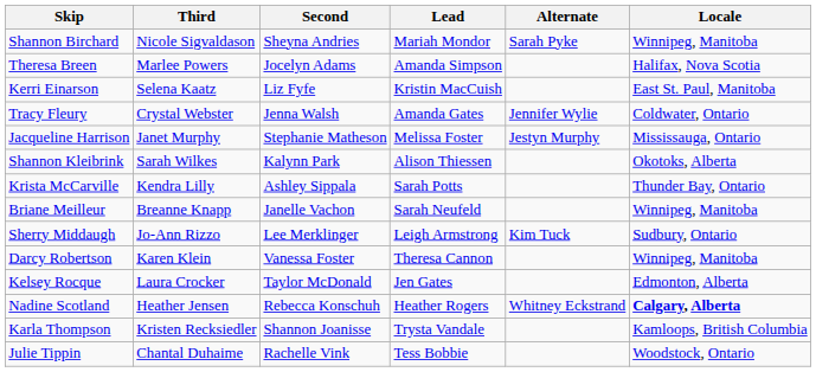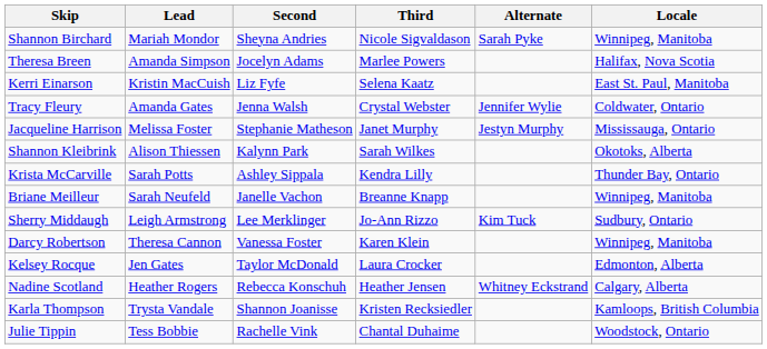 <table class=wikitable>
 <tr>
 <th scope="col">Skip</th>
+<th scope="col">Lead</th>
+<th scope="col">Second</th>
 <th scope="col">Third</th>
-<th scope="col">Second</th>
-<th scope="col">Lead</th>
 <th scope="col">Alternate</th>
 <th scope="col">Locale</th>
 </tr>
 <tr>
 <td><a href='#'>Shannon Birchard</a></td>
+<td><a href='#'>Mariah Mondor</a></td>
+<td><a href='#'>Sheyna Andries</a></td>
 <td><a href='#'>Nicole Sigvaldason</a></td>
-<td><a href='#'>Sheyna Andries</a></td>
-<td><a href='#'>Mariah Mondor</a></td>
 <td><a href='#'>Sarah Pyke</a></td>
 <td> <a href='#'>Winnipeg</a>, <a href='#'>Manitoba</a></td>
 </tr>
 <tr>
 <td><a href='#'>Theresa Breen</a></td>
+<td><a href='#'>Amanda Simpson</a></td>
+<td><a href='#'>Jocelyn Adams</a></td>
 <td><a href='#'>Marlee Powers</a></td>
-<td><a href='#'>Jocelyn Adams</a></td>
-<td><a href='#'>Amanda Simpson</a></td>
 <td></td>
 <td> <a href='#'>Halifax</a>, <a href='#'>Nova Scotia</a></td>
 </tr>
 <tr>
 <td><a href='#'>Kerri Einarson</a></td>
+<td><a href='#'>Kristin MacCuish</a></td>
+<td><a href='#'>Liz Fyfe</a></td>
 <td><a href='#'>Selena Kaatz</a></td>
-<td><a href='#'>Liz Fyfe</a></td>
-<td><a href='#'>Kristin MacCuish</a></td>
 <td></td>
 <td> <a href='#'>East St. Paul</a>, <a href='#'>Manitoba</a></td>
 </tr>
 <tr>
 <td><a href='#'>Tracy Fleury</a></td>
+<td><a href='#'>Amanda Gates</a></td>
+<td><a href='#'>Jenna Walsh</a></td>
 <td><a href='#'>Crystal Webster</a></td>
-<td><a href='#'>Jenna Walsh</a></td>
-<td><a href='#'>Amanda Gates</a></td>
 <td><a href='#'>Jennifer Wylie</a></td>
 <td> <a href='#'>Coldwater</a>, <a href='#'>Ontario</a></td>
 </tr>
 <tr>
 <td><a href='#'>Jacqueline Harrison</a></td>
+<td><a href='#'>Melissa Foster</a></td>
+<td><a href='#'>Stephanie Matheson</a></td>
 <td><a href='#'>Janet Murphy</a></td>
-<td><a href='#'>Stephanie Matheson</a></td>
-<td><a href='#'>Melissa Foster</a></td>
 <td><a href='#'>Jestyn Murphy</a></td>
 <td> <a href='#'>Mississauga</a>, <a href='#'>Ontario</a></td>
 </tr>
 <tr>
 <td><a href='#'>Shannon Kleibrink</a></td>
+<td><a href='#'>Alison Thiessen</a></td>
+<td><a href='#'>Kalynn Park</a></td>
 <td><a href='#'>Sarah Wilkes</a></td>
-<td><a href='#'>Kalynn Park</a></td>
-<td><a href='#'>Alison Thiessen</a></td>
 <td></td>
 <td> <a href='#'>Okotoks</a>, <a href='#'>Alberta</a></td>
 </tr>
 <tr>
 <td><a href='#'>Krista McCarville</a></td>
+<td><a href='#'>Sarah Potts</a></td>
+<td><a href='#'>Ashley Sippala</a></td>
 <td><a href='#'>Kendra Lilly</a></td>
-<td><a href='#'>Ashley Sippala</a></td>
-<td><a href='#'>Sarah Potts</a></td>
 <td></td>
 <td> <a href='#'>Thunder Bay</a>, <a href='#'>Ontario</a></td>
 </tr>
 <tr>
 <td><a href='#'>Briane Meilleur</a></td>
+<td><a href='#'>Sarah Neufeld</a></td>
+<td><a href='#'>Janelle Vachon</a></td>
 <td><a href='#'>Breanne Knapp</a></td>
-<td><a href='#'>Janelle Vachon</a></td>
-<td><a href='#'>Sarah Neufeld</a></td>
 <td></td>
 <td> <a href='#'>Winnipeg</a>, <a href='#'>Manitoba</a></td>
 </tr>
 <tr>
 <td><a href='#'>Sherry Middaugh</a></td>
+<td><a href='#'>Leigh Armstrong</a></td>
+<td><a href='#'>Lee Merklinger</a></td>
 <td><a href='#'>Jo-Ann Rizzo</a></td>
-<td><a href='#'>Lee Merklinger</a></td>
-<td><a href='#'>Leigh Armstrong</a></td>
 <td><a href='#'>Kim Tuck</a></td>
 <td> <a href='#'>Sudbury</a>, <a href='#'>Ontario</a></td>
 </tr>
 <tr>
 <td><a href='#'>Darcy Robertson</a></td>
+<td><a href='#'>Theresa Cannon</a></td>
+<td><a href='#'>Vanessa Foster</a></td>
 <td><a href='#'>Karen Klein</a></td>
-<td><a href='#'>Vanessa Foster</a></td>
-<td><a href='#'>Theresa Cannon</a></td>
 <td></td>
 <td> <a href='#'>Winnipeg</a>, <a href='#'>Manitoba</a></td>
 </tr>
 <tr>
 <td><a href='#'>Kelsey Rocque</a></td>
+<td><a href='#'>Jen Gates</a></td>
+<td><a href='#'>Taylor McDonald</a></td>
 <td><a href='#'>Laura Crocker</a></td>
-<td><a href='#'>Taylor McDonald</a></td>
-<td><a href='#'>Jen Gates</a></td>
 <td></td>
 <td> <a href='#'>Edmonton</a>, <a href='#'>Alberta</a></td>
 </tr>
 <tr>
 <td><a href='#'>Nadine Scotland</a></td>
+<td><a href='#'>Heather Rogers</a></td>
+<td><a href='#'>Rebecca Konschuh</a></td>
 <td><a href='#'>Heather Jensen</a></td>
-<td><a href='#'>Rebecca Konschuh</a></td>
-<td><a href='#'>Heather Rogers</a></td>
 <td><a href='#'>Whitney Eckstrand</a></td>
-<td><strong> <a href='#'>Calgary</a>, <a href='#'>Alberta</a></strong></td>
+<td> <a href='#'>Calgary</a>, <a href='#'>Alberta</a></td>
 </tr>
 <tr>
 <td><a href='#'>Karla Thompson</a></td>
+<td><a href='#'>Trysta Vandale</a></td>
+<td><a href='#'>Shannon Joanisse</a></td>
 <td><a href='#'>Kristen Recksiedler</a></td>
-<td><a href='#'>Shannon Joanisse</a></td>
-<td><a href='#'>Trysta Vandale</a></td>
 <td></td>
 <td> <a href='#'>Kamloops</a>, <a href='#'>British Columbia</a></td>
 </tr>
 <tr>
 <td><a href='#'>Julie Tippin</a></td>
+<td><a href='#'>Tess Bobbie</a></td>
+<td><a href='#'>Rachelle Vink</a></td>
 <td><a href='#'>Chantal Duhaime</a></td>
-<td><a href='#'>Rachelle Vink</a></td>
-<td><a href='#'>Tess Bobbie</a></td>
 <td></td>
 <td> <a href='#'>Woodstock</a>, <a href='#'>Ontario</a></td>
 </tr>
 </table>
